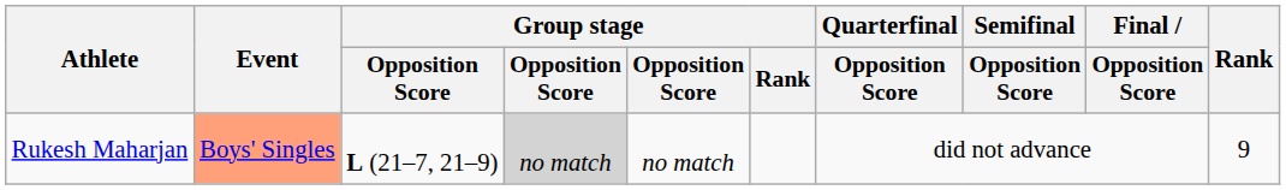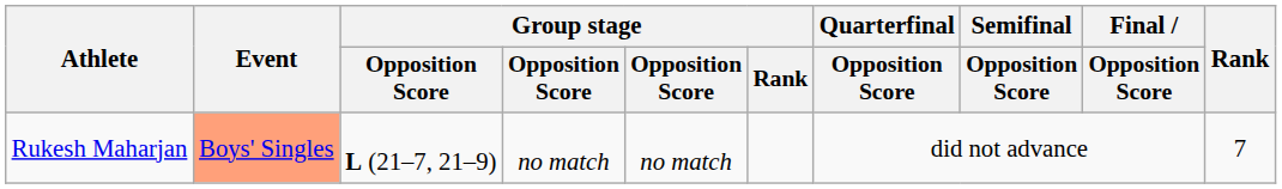 <table class="wikitable" style="font-size:90%">
 <tr>
 <th rowspan=2>Athlete</th>
 <th rowspan=2>Event</th>
 <th colspan=4>Group stage</th>
 <th>Quarterfinal</th>
 <th>Semifinal</th>
 <th>Final / </th>
 <th rowspan=2>Rank</th>
 </tr>
 <tr style="font-size:95%">
 <th>Opposition<br>Score</th>
 <th>Opposition<br>Score</th>
 <th>Opposition<br>Score</th>
 <th>Rank</th>
 <th>Opposition<br>Score</th>
 <th>Opposition<br>Score</th>
 <th>Opposition<br>Score</th>
 </tr>
 <tr align=center>
 <td align=left><a href='#'>Rukesh Maharjan</a></td>
 <td align=left style="background: lightsalmon;"><a href='#'>Boys' Singles</a></td>
 <td><br><strong>L</strong> (21–7, 21–9)</td>
-<td style="background: lightgrey;"><br><em>no match</em></td>
+<td><br><em>no match</em></td>
 <td><br><em>no match</em></td>
 <td></td>
 <td colspan=3>did not advance</td>
-<td>9</td>
+<td>7</td>
 </tr>
 </table>
